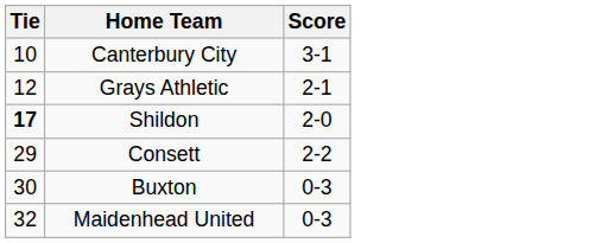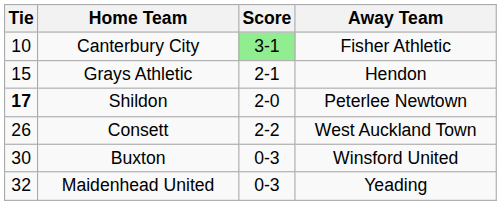 <table class="wikitable" style="text-align:center;">
 <tr>
 <th width=20>Tie</th>
 <th width=175>Home Team</th>
 <th width=20>Score</th>
+<th width=175>Away Team</th>
 </tr>
 <tr>
 <td>10</td>
 <td>Canterbury City</td>
-<td>3-1</td>
+<td style="background: lightgreen;">3-1</td>
+<td>Fisher Athletic</td>
 </tr>
 <tr>
-<td>12</td>
+<td>15</td>
 <td>Grays Athletic</td>
 <td>2-1</td>
+<td>Hendon</td>
 </tr>
 <tr>
 <td><strong>17</strong></td>
 <td>Shildon</td>
 <td>2-0</td>
+<td>Peterlee Newtown</td>
 </tr>
 <tr>
-<td>29</td>
+<td>26</td>
 <td>Consett</td>
 <td>2-2</td>
+<td>West Auckland Town</td>
 </tr>
 <tr>
 <td>30</td>
 <td>Buxton</td>
 <td>0-3</td>
+<td>Winsford United</td>
 </tr>
 <tr>
 <td>32</td>
 <td>Maidenhead United</td>
 <td>0-3</td>
+<td>Yeading</td>
 </tr>
 </table>
